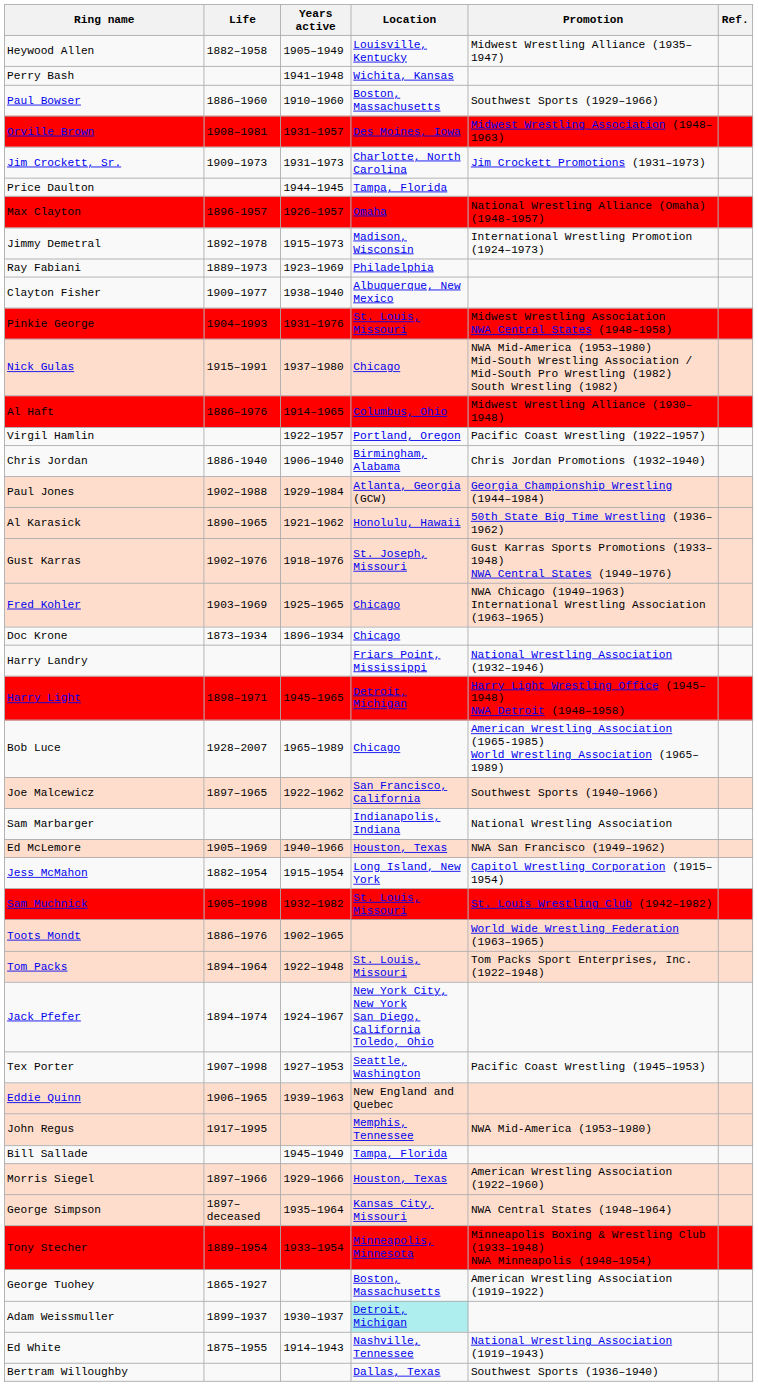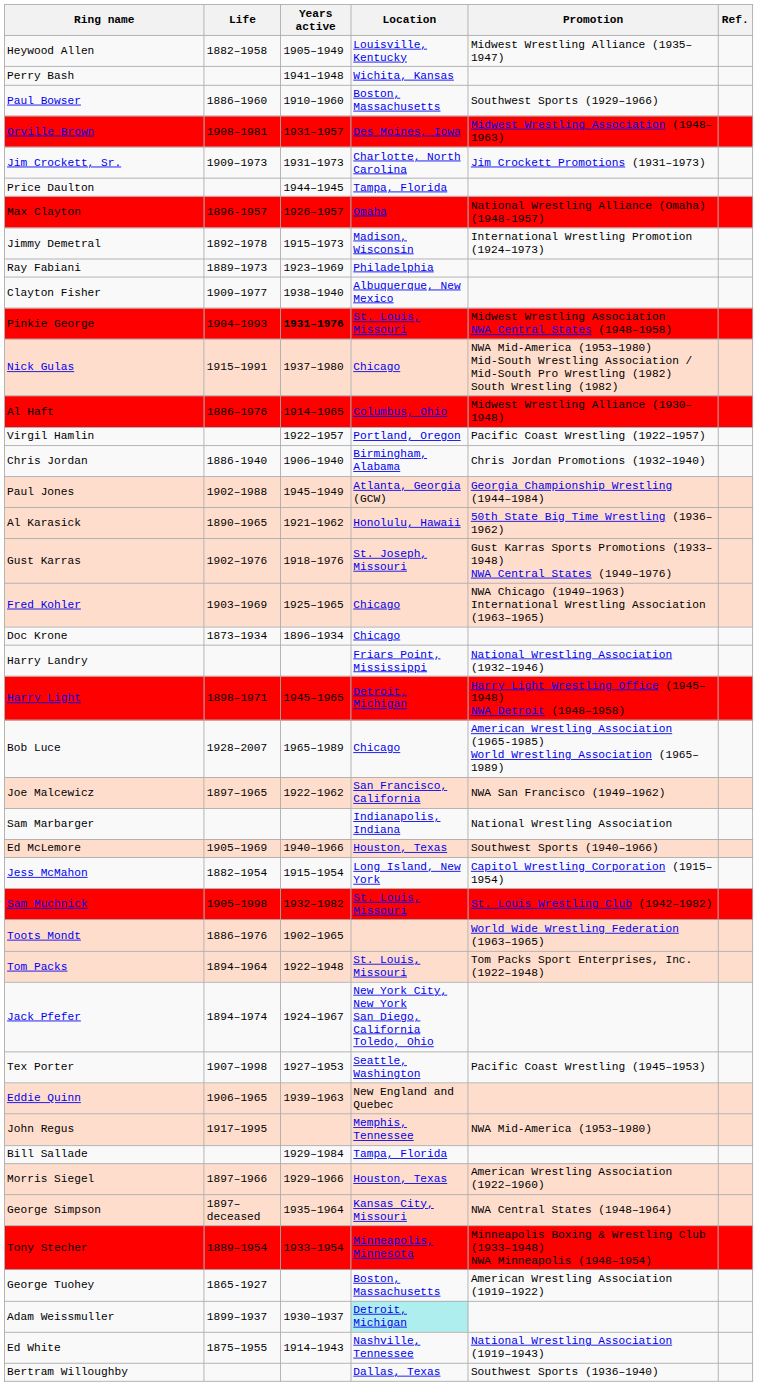 <table class="wikitable sortable" style="font-size: 100%">
 <tr>
 <th width="20%"><strong>Ring name</strong><br></th>
 <th width="7%"><strong>Life</strong></th>
 <th width="7%"><strong>Years active</strong></th>
 <th width="10%"><strong>Location</strong></th>
 <th width="25%"><strong>Promotion</strong></th>
 <th width="1%"><strong>Ref.</strong></th>
 </tr>
 <tr>
 <td>Heywood Allen</td>
 <td>1882–1958</td>
 <td>1905–1949</td>
 <td><a href='#'>Louisville, Kentucky</a></td>
 <td>Midwest Wrestling Alliance (1935–1947)</td>
 <td></td>
 </tr>
 <tr>
 <td>Perry Bash</td>
 <td></td>
 <td>1941–1948</td>
 <td><a href='#'>Wichita, Kansas</a></td>
 <td></td>
 <td></td>
 </tr>
 <tr>
 <td><a href='#'>Paul Bowser</a></td>
 <td>1886–1960</td>
 <td>1910–1960</td>
 <td><a href='#'>Boston, Massachusetts</a></td>
 <td>Southwest Sports (1929–1966)</td>
 <td></td>
 </tr>
 <tr>
 <td bgcolor=red><a href='#'>Orville Brown</a> </td>
 <td bgcolor=red>1908–1981</td>
 <td bgcolor=red>1931–1957</td>
 <td bgcolor=red><a href='#'>Des Moines, Iowa</a></td>
 <td bgcolor=red><a href='#'>Midwest Wrestling Association</a> (1948–1963)</td>
 <td bgcolor=red></td>
 </tr>
 <tr>
 <td><a href='#'>Jim Crockett, Sr.</a></td>
 <td>1909–1973</td>
 <td>1931–1973</td>
 <td><a href='#'>Charlotte, North Carolina</a></td>
 <td><a href='#'>Jim Crockett Promotions</a> (1931–1973)</td>
 <td></td>
 </tr>
 <tr>
 <td>Price Daulton</td>
 <td></td>
 <td>1944–1945</td>
 <td><a href='#'>Tampa, Florida</a></td>
 <td></td>
 <td></td>
 </tr>
 <tr>
 <td bgcolor=red>Max Clayton</td>
 <td bgcolor=red>1896-1957</td>
 <td bgcolor=red>1926–1957</td>
 <td bgcolor=red><a href='#'>Omaha</a></td>
 <td bgcolor=red>National Wrestling Alliance (Omaha) (1948-1957)</td>
 <td bgcolor=red></td>
 </tr>
 <tr>
 <td>Jimmy Demetral<br></td>
 <td>1892–1978</td>
 <td>1915–1973</td>
 <td><a href='#'>Madison, Wisconsin</a></td>
 <td>International Wrestling Promotion (1924–1973)</td>
 <td></td>
 </tr>
 <tr>
 <td>Ray Fabiani</td>
 <td>1889–1973</td>
 <td>1923–1969</td>
 <td><a href='#'>Philadelphia</a></td>
 <td></td>
 <td></td>
 </tr>
 <tr>
 <td>Clayton Fisher</td>
 <td>1909–1977</td>
 <td>1938–1940</td>
 <td><a href='#'>Albuquerque, New Mexico</a></td>
 <td></td>
 <td></td>
 </tr>
 <tr>
 <td bgcolor=red>Pinkie George<br>  </td>
 <td bgcolor=red>1904–1993</td>
-<td bgcolor=red>1931–1976</td>
+<td bgcolor=red><strong>1931–1976</strong></td>
 <td bgcolor=red><a href='#'>St. Louis, Missouri</a></td>
 <td bgcolor=red>Midwest Wrestling Association<br><a href='#'>NWA Central States</a> (1948–1958)</td>
 <td bgcolor=red></td>
 </tr>
 <tr style="background:#fdc; text-align:left;">
 <td><a href='#'>Nick Gulas</a></td>
 <td>1915–1991</td>
 <td>1937–1980</td>
 <td><a href='#'>Chicago</a></td>
 <td>NWA Mid-America (1953–1980)<br>Mid-South Wrestling Association / Mid-South Pro Wrestling (1982)<br>South Wrestling (1982)</td>
 <td></td>
 </tr>
 <tr>
 <td bgcolor=red>Al Haft </td>
 <td bgcolor=red>1886–1976</td>
 <td bgcolor=red>1914–1965</td>
 <td bgcolor=red><a href='#'>Columbus, Ohio</a></td>
 <td bgcolor=red>Midwest Wrestling Alliance (1930–1948)<br></td>
 <td bgcolor=red></td>
 </tr>
 <tr>
 <td>Virgil Hamlin</td>
 <td></td>
 <td>1922–1957</td>
 <td><a href='#'>Portland, Oregon</a></td>
 <td>Pacific Coast Wrestling (1922–1957)</td>
 <td></td>
 </tr>
 <tr>
 <td>Chris Jordan</td>
 <td>1886-1940</td>
 <td>1906–1940</td>
 <td><a href='#'>Birmingham, Alabama</a></td>
 <td>Chris Jordan Promotions (1932–1940)</td>
 <td></td>
 </tr>
 <tr style="background:#fdc; text-align:left;">
 <td>Paul Jones</td>
 <td>1902–1988</td>
-<td>1929–1984</td>
+<td>1945–1949</td>
 <td><a href='#'>Atlanta, Georgia</a> (GCW)</td>
 <td><a href='#'>Georgia Championship Wrestling</a> (1944–1984)</td>
 <td></td>
 </tr>
 <tr style="background:#fdc; text-align:left;">
 <td>Al Karasick</td>
 <td>1890–1965</td>
 <td>1921–1962</td>
 <td><a href='#'>Honolulu, Hawaii</a></td>
 <td><a href='#'>50th State Big Time Wrestling</a> (1936–1962)</td>
 <td></td>
 </tr>
 <tr style="background:#fdc; text-align:left;">
 <td>Gust Karras</td>
 <td>1902–1976</td>
 <td>1918–1976</td>
 <td><a href='#'>St. Joseph, Missouri</a></td>
 <td>Gust Karras Sports Promotions (1933–1948)<br><a href='#'>NWA Central States</a> (1949–1976)</td>
 <td></td>
 </tr>
 <tr style="background:#fdc; text-align:left;">
 <td><a href='#'>Fred Kohler</a><br></td>
 <td>1903–1969</td>
 <td>1925–1965</td>
 <td><a href='#'>Chicago</a></td>
 <td>NWA Chicago (1949–1963)<br>International Wrestling Association (1963–1965)</td>
 <td></td>
 </tr>
 <tr>
 <td>Doc Krone<br></td>
 <td>1873–1934</td>
 <td>1896–1934</td>
 <td><a href='#'>Chicago</a></td>
 <td></td>
 <td></td>
 </tr>
 <tr>
 <td>Harry Landry</td>
 <td></td>
 <td></td>
 <td><a href='#'>Friars Point, Mississippi</a></td>
 <td><a href='#'>National Wrestling Association</a> (1932–1946)</td>
 <td></td>
 </tr>
 <tr>
 <td bgcolor=red><a href='#'>Harry Light</a> </td>
 <td bgcolor=red>1898–1971</td>
 <td bgcolor=red>1945–1965</td>
 <td bgcolor=red><a href='#'>Detroit, Michigan</a></td>
 <td bgcolor=red><a href='#'>Harry Light Wrestling Office</a> (1945–1948)<br><a href='#'>NWA Detroit</a> (1948–1958)</td>
 <td bgcolor=red></td>
 </tr>
 <tr>
 <td>Bob Luce<br></td>
 <td>1928–2007</td>
 <td>1965–1989</td>
 <td><a href='#'>Chicago</a></td>
 <td><a href='#'>American Wrestling Association</a> (1965-1985)<br><a href='#'>World Wrestling Association</a> (1965–1989)</td>
 <td></td>
 </tr>
 <tr style="background:#fdc; text-align:left;">
 <td>Joe Malcewicz</td>
 <td>1897–1965</td>
 <td>1922–1962</td>
 <td><a href='#'>San Francisco, California</a></td>
-<td>Southwest Sports (1940–1966)</td>
+<td>NWA San Francisco (1949–1962)</td>
 <td></td>
 </tr>
 <tr>
 <td>Sam Marbarger</td>
 <td></td>
 <td></td>
 <td><a href='#'>Indianapolis, Indiana</a></td>
 <td>National Wrestling Association</td>
 <td></td>
 </tr>
 <tr style="background:#fdc; text-align:left;">
 <td>Ed McLemore</td>
 <td>1905–1969</td>
 <td>1940–1966</td>
 <td><a href='#'>Houston, Texas</a></td>
-<td>NWA San Francisco (1949–1962)</td>
+<td>Southwest Sports (1940–1966)</td>
 <td></td>
 </tr>
 <tr>
 <td><a href='#'>Jess McMahon</a><br></td>
 <td>1882–1954</td>
 <td>1915–1954</td>
 <td><a href='#'>Long Island, New York</a></td>
 <td><a href='#'>Capitol Wrestling Corporation</a> (1915–1954)</td>
 <td></td>
 </tr>
 <tr>
 <td bgcolor=red><a href='#'>Sam Muchnick</a><br> </td>
 <td bgcolor=red>1905–1998</td>
 <td bgcolor=red>1932–1982</td>
 <td bgcolor=red><a href='#'>St. Louis, Missouri</a></td>
 <td bgcolor=red><a href='#'>St. Louis Wrestling Club</a> (1942–1982)</td>
 <td bgcolor=red></td>
 </tr>
 <tr style="background:#fdc; text-align:left;">
 <td><a href='#'>Toots Mondt</a><br></td>
 <td>1886–1976</td>
 <td>1902–1965</td>
 <td></td>
 <td><a href='#'>World Wide Wrestling Federation</a> (1963–1965)</td>
 <td></td>
 </tr>
 <tr style="background:#fdc; text-align:left;">
 <td><a href='#'>Tom Packs</a></td>
 <td>1894–1964</td>
 <td>1922–1948</td>
 <td><a href='#'>St. Louis, Missouri</a></td>
 <td>Tom Packs Sport Enterprises, Inc. (1922–1948)</td>
 <td></td>
 </tr>
 <tr>
 <td><a href='#'>Jack Pfefer</a></td>
 <td>1894–1974</td>
 <td>1924–1967</td>
 <td><a href='#'>New York City, New York</a><br><a href='#'>San Diego, California</a><br><a href='#'>Toledo, Ohio</a></td>
 <td></td>
 <td></td>
 </tr>
 <tr>
 <td>Tex Porter<br></td>
 <td>1907–1998</td>
 <td>1927–1953</td>
 <td><a href='#'>Seattle, Washington</a></td>
 <td>Pacific Coast Wrestling (1945–1953)</td>
 <td></td>
 </tr>
 <tr style="background:#fdc; text-align:left;">
 <td><a href='#'>Eddie Quinn</a></td>
 <td>1906–1965</td>
 <td>1939–1963</td>
 <td>New England and Quebec</td>
 <td></td>
 <td></td>
 </tr>
 <tr style="background:#fdc; text-align:left;">
 <td>John Regus</td>
 <td>1917–1995</td>
 <td></td>
 <td><a href='#'>Memphis, Tennessee</a></td>
 <td>NWA Mid-America (1953–1980)</td>
 <td></td>
 </tr>
 <tr>
 <td>Bill Sallade</td>
 <td></td>
-<td>1945–1949</td>
+<td>1929–1984</td>
 <td><a href='#'>Tampa, Florida</a></td>
 <td></td>
 <td></td>
 </tr>
 <tr style="background:#fdc; text-align:left;">
 <td>Morris Siegel</td>
 <td>1897–1966</td>
 <td>1929–1966</td>
 <td><a href='#'>Houston, Texas</a></td>
 <td>American Wrestling Association (1922–1960)</td>
 <td></td>
 </tr>
 <tr style="background:#fdc; text-align:left;">
 <td>George Simpson</td>
 <td>1897–deceased</td>
 <td>1935–1964</td>
 <td><a href='#'>Kansas City, Missouri</a></td>
 <td>NWA Central States (1948–1964)</td>
 <td></td>
 </tr>
 <tr>
 <td bgcolor=red>Tony Stecher<br> </td>
 <td bgcolor=red>1889–1954</td>
 <td bgcolor=red>1933–1954</td>
 <td bgcolor=red><a href='#'>Minneapolis, Minnesota</a></td>
 <td bgcolor=red>Minneapolis Boxing & Wrestling Club (1933–1948)<br>NWA Minneapolis (1948–1954)</td>
 <td bgcolor=red></td>
 </tr>
 <tr>
 <td>George Tuohey</td>
 <td>1865-1927</td>
 <td></td>
 <td><a href='#'>Boston, Massachusetts</a></td>
 <td>American Wrestling Association (1919–1922)</td>
 <td></td>
 </tr>
 <tr>
 <td>Adam Weissmuller</td>
 <td>1899–1937</td>
 <td>1930–1937</td>
 <td style="background: paleturquoise;"><a href='#'>Detroit, Michigan</a></td>
 <td></td>
 <td></td>
 </tr>
 <tr>
 <td>Ed White</td>
 <td>1875–1955</td>
 <td>1914–1943</td>
 <td><a href='#'>Nashville, Tennessee</a></td>
 <td><a href='#'>National Wrestling Association</a> (1919–1943)</td>
 <td></td>
 </tr>
 <tr>
 <td>Bertram Willoughby</td>
 <td></td>
 <td></td>
 <td><a href='#'>Dallas, Texas</a></td>
 <td>Southwest Sports (1936–1940)</td>
 <td></td>
 </tr>
 </table>
